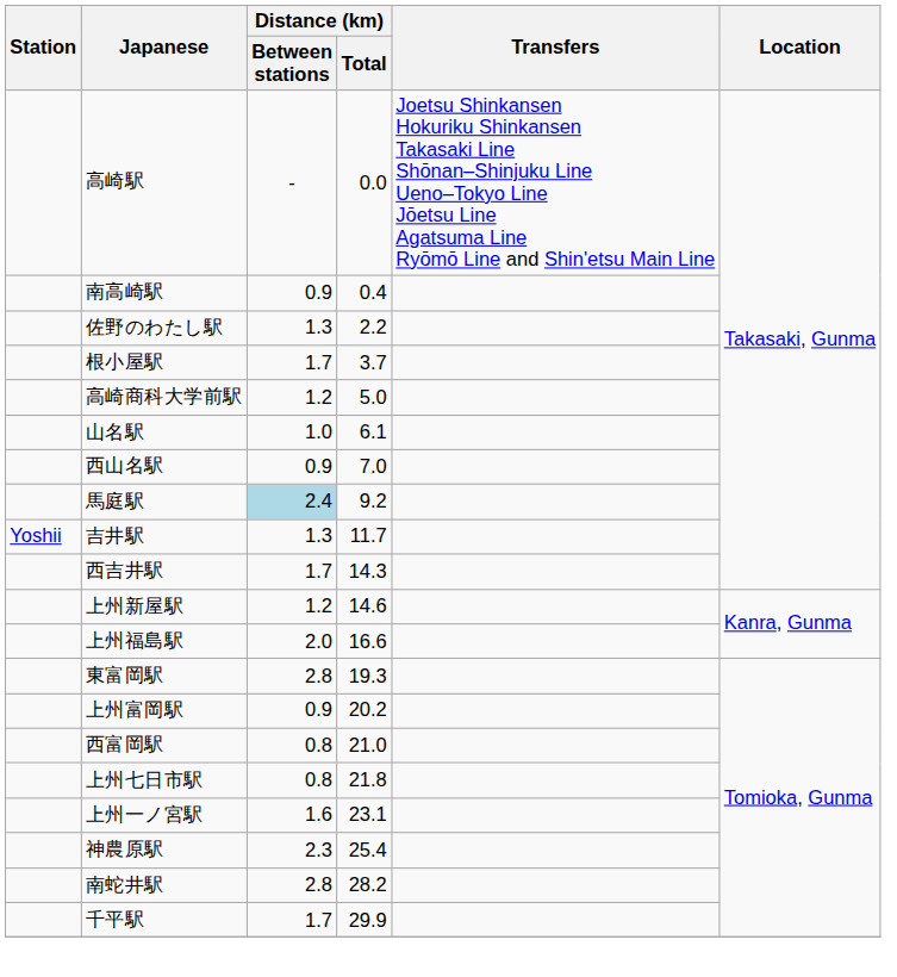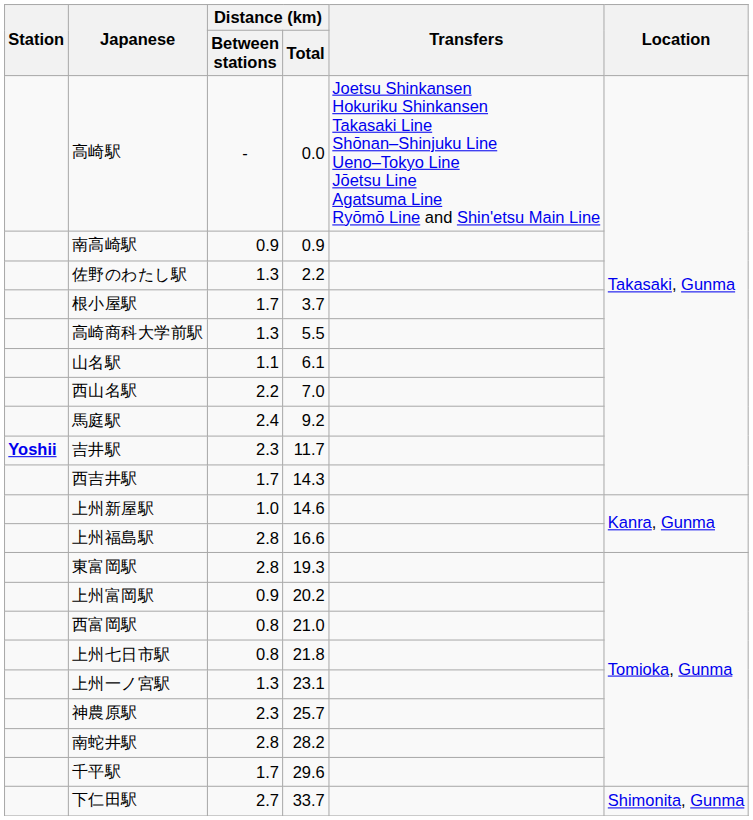 <table class="wikitable">
 <tr>
 <th rowspan="2">Station</th>
 <th rowspan="2">Japanese</th>
 <th colspan="2">Distance (km)</th>
 <th rowspan="2">Transfers</th>
 <th rowspan="2">Location</th>
 </tr>
 <tr>
 <th>Between<br>stations</th>
 <th>Total</th>
 </tr>
 <tr>
 <td></td>
 <td>高崎駅</td>
 <td style="text-align:center;">-</td>
 <td style="text-align:right;">0.0</td>
 <td><a href='#'>Joetsu Shinkansen</a><br><a href='#'>Hokuriku Shinkansen</a><br><a href='#'>Takasaki Line</a><br><a href='#'>Shōnan–Shinjuku Line</a><br><a href='#'>Ueno–Tokyo Line</a><br><a href='#'>Jōetsu Line</a><br><a href='#'>Agatsuma Line</a><br><a href='#'>Ryōmō Line</a> and <a href='#'>Shin'etsu Main Line</a></td>
 <td rowspan="10"><a href='#'>Takasaki</a>, <a href='#'>Gunma</a></td>
 </tr>
 <tr>
 <td></td>
 <td>南高崎駅</td>
 <td style="text-align:right;">0.9</td>
-<td style="text-align:right;">0.4</td>
+<td style="text-align:right;">0.9</td>
 <td> </td>
 </tr>
 <tr>
 <td></td>
 <td>佐野のわたし駅</td>
 <td style="text-align:right;">1.3</td>
 <td style="text-align:right;">2.2</td>
 <td> </td>
 </tr>
 <tr>
 <td></td>
 <td>根小屋駅</td>
 <td style="text-align:right;">1.7</td>
 <td style="text-align:right;">3.7</td>
 <td> </td>
 </tr>
 <tr>
 <td></td>
 <td>高崎商科大学前駅</td>
-<td style="text-align:right;">1.2</td>
-<td style="text-align:right;">5.0</td>
+<td style="text-align:right;">1.3</td>
+<td style="text-align:right;">5.5</td>
 <td> </td>
 </tr>
 <tr>
 <td></td>
 <td>山名駅</td>
-<td style="text-align:right;">1.0</td>
+<td style="text-align:right;">1.1</td>
 <td style="text-align:right;">6.1</td>
 <td> </td>
 </tr>
 <tr>
 <td></td>
 <td>西山名駅</td>
-<td style="text-align:right;">0.9</td>
+<td style="text-align:right;">2.2</td>
 <td style="text-align:right;">7.0</td>
 <td> </td>
 </tr>
 <tr>
 <td></td>
 <td>馬庭駅</td>
-<td style="background: lightblue; text-align:right;">2.4</td>
+<td style="text-align:right;">2.4</td>
 <td style="text-align:right;">9.2</td>
 <td> </td>
 </tr>
 <tr>
-<td><a href='#'>Yoshii</a></td>
+<td><strong><a href='#'>Yoshii</a></strong></td>
 <td>吉井駅</td>
-<td style="text-align:right;">1.3</td>
+<td style="text-align:right;">2.3</td>
 <td style="text-align:right;">11.7</td>
 <td> </td>
 </tr>
 <tr>
 <td></td>
 <td>西吉井駅</td>
 <td style="text-align:right;">1.7</td>
 <td style="text-align:right;">14.3</td>
 <td> </td>
 </tr>
 <tr>
 <td></td>
 <td>上州新屋駅</td>
-<td style="text-align:right;">1.2</td>
+<td style="text-align:right;">1.0</td>
 <td style="text-align:right;">14.6</td>
 <td> </td>
 <td rowspan="2"><a href='#'>Kanra</a>, <a href='#'>Gunma</a></td>
 </tr>
 <tr>
 <td></td>
 <td>上州福島駅</td>
-<td style="text-align:right;">2.0</td>
+<td style="text-align:right;">2.8</td>
 <td style="text-align:right;">16.6</td>
 <td> </td>
 </tr>
 <tr>
 <td></td>
 <td>東富岡駅</td>
 <td style="text-align:right;">2.8</td>
 <td style="text-align:right;">19.3</td>
 <td> </td>
 <td rowspan="8"><a href='#'>Tomioka</a>, <a href='#'>Gunma</a></td>
 </tr>
 <tr>
 <td></td>
 <td>上州富岡駅</td>
 <td style="text-align:right;">0.9</td>
 <td style="text-align:right;">20.2</td>
 <td> </td>
 </tr>
 <tr>
 <td></td>
 <td>西富岡駅</td>
 <td style="text-align:right;">0.8</td>
 <td style="text-align:right;">21.0</td>
 <td> </td>
 </tr>
 <tr>
 <td></td>
 <td>上州七日市駅</td>
 <td style="text-align:right;">0.8</td>
 <td style="text-align:right;">21.8</td>
 <td> </td>
 </tr>
 <tr>
 <td></td>
 <td>上州一ノ宮駅</td>
-<td style="text-align:right;">1.6</td>
+<td style="text-align:right;">1.3</td>
 <td style="text-align:right;">23.1</td>
 <td> </td>
 </tr>
 <tr>
 <td></td>
 <td>神農原駅</td>
 <td style="text-align:right;">2.3</td>
-<td style="text-align:right;">25.4</td>
+<td style="text-align:right;">25.7</td>
 <td> </td>
 </tr>
 <tr>
 <td></td>
 <td>南蛇井駅</td>
 <td style="text-align:right;">2.8</td>
 <td style="text-align:right;">28.2</td>
 <td> </td>
 </tr>
 <tr>
 <td></td>
 <td>千平駅</td>
 <td style="text-align:right;">1.7</td>
-<td style="text-align:right;">29.9</td>
+<td style="text-align:right;">29.6</td>
 <td> </td>
+</tr>
+<tr>
+<td></td>
+<td>下仁田駅</td>
+<td style="text-align:right;">2.7</td>
+<td style="text-align:right;">33.7</td>
+<td> </td>
+<td><a href='#'>Shimonita</a>, <a href='#'>Gunma</a></td>
 </tr>
 <tr>
 </tr>
 </table>
